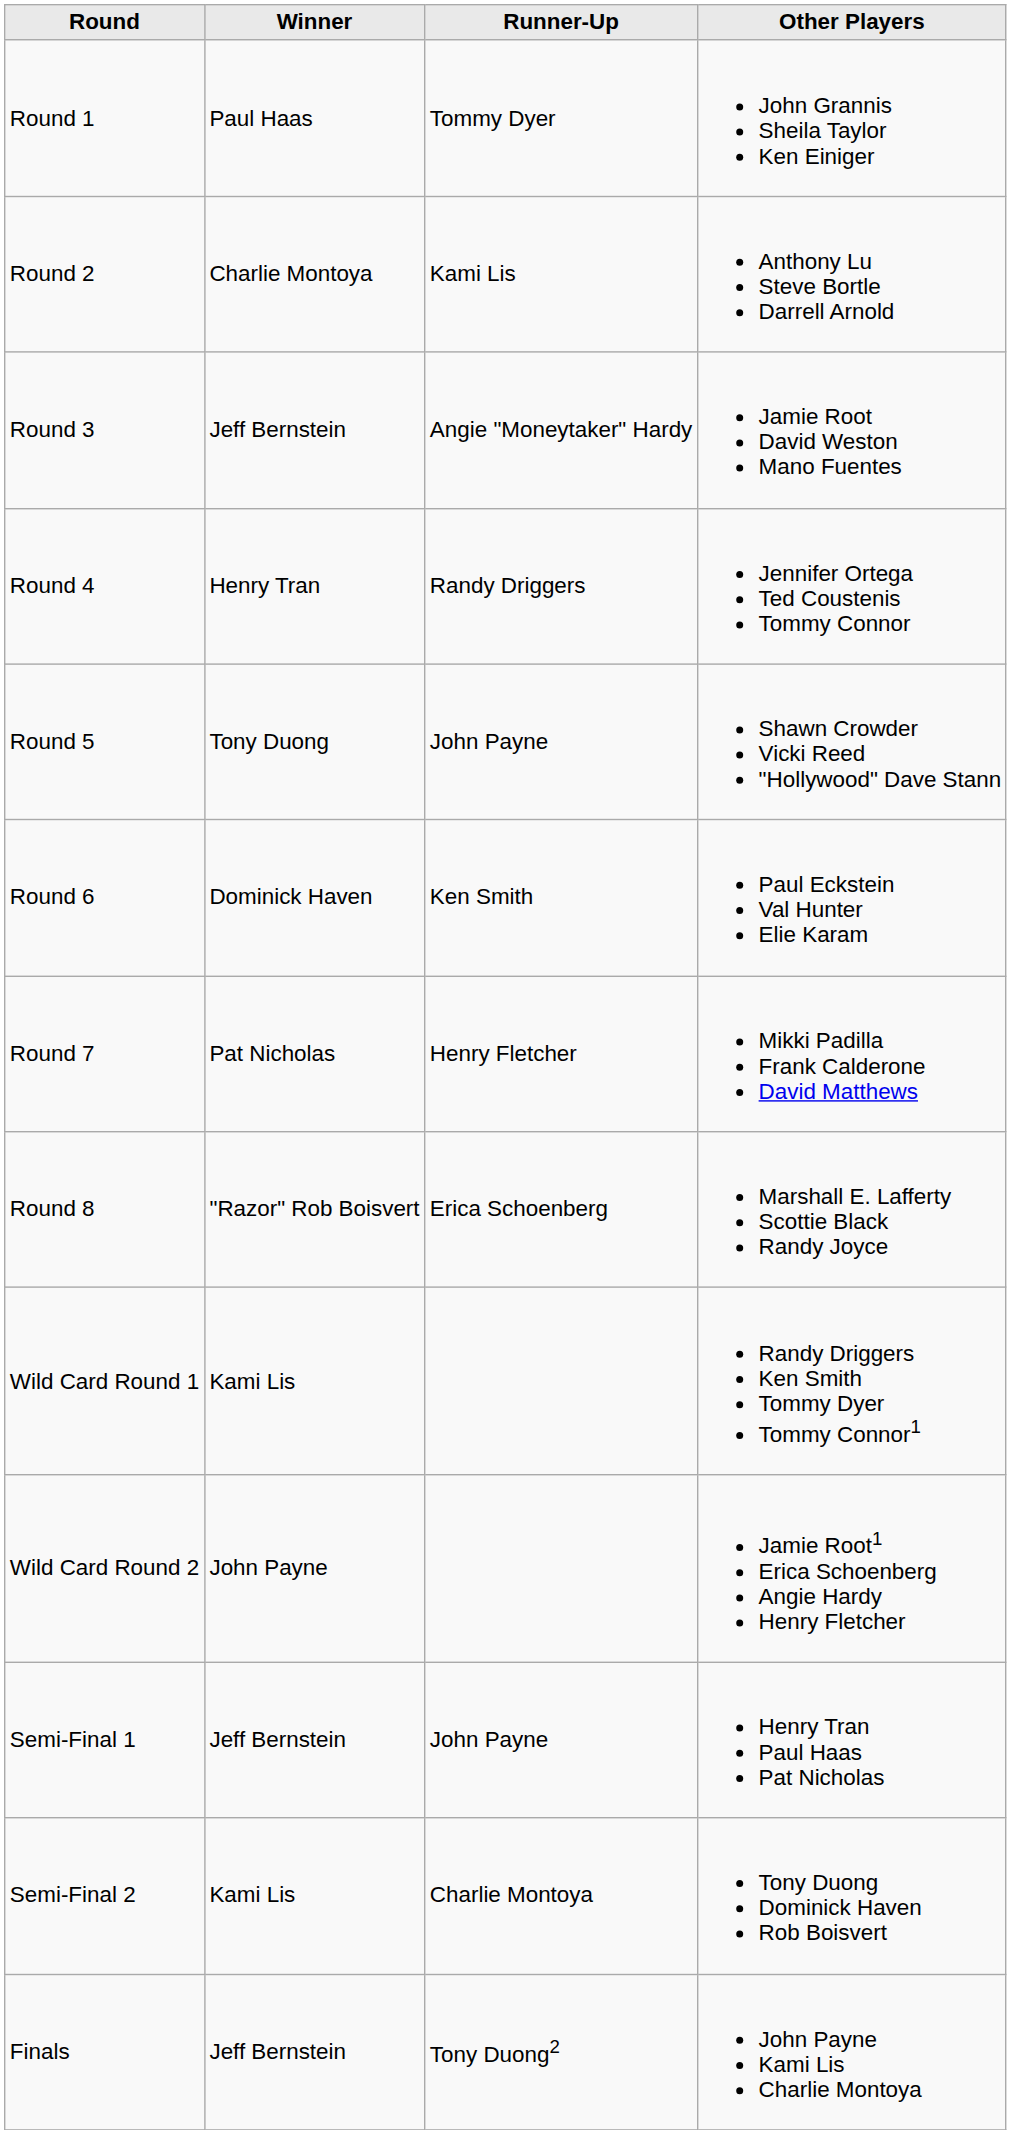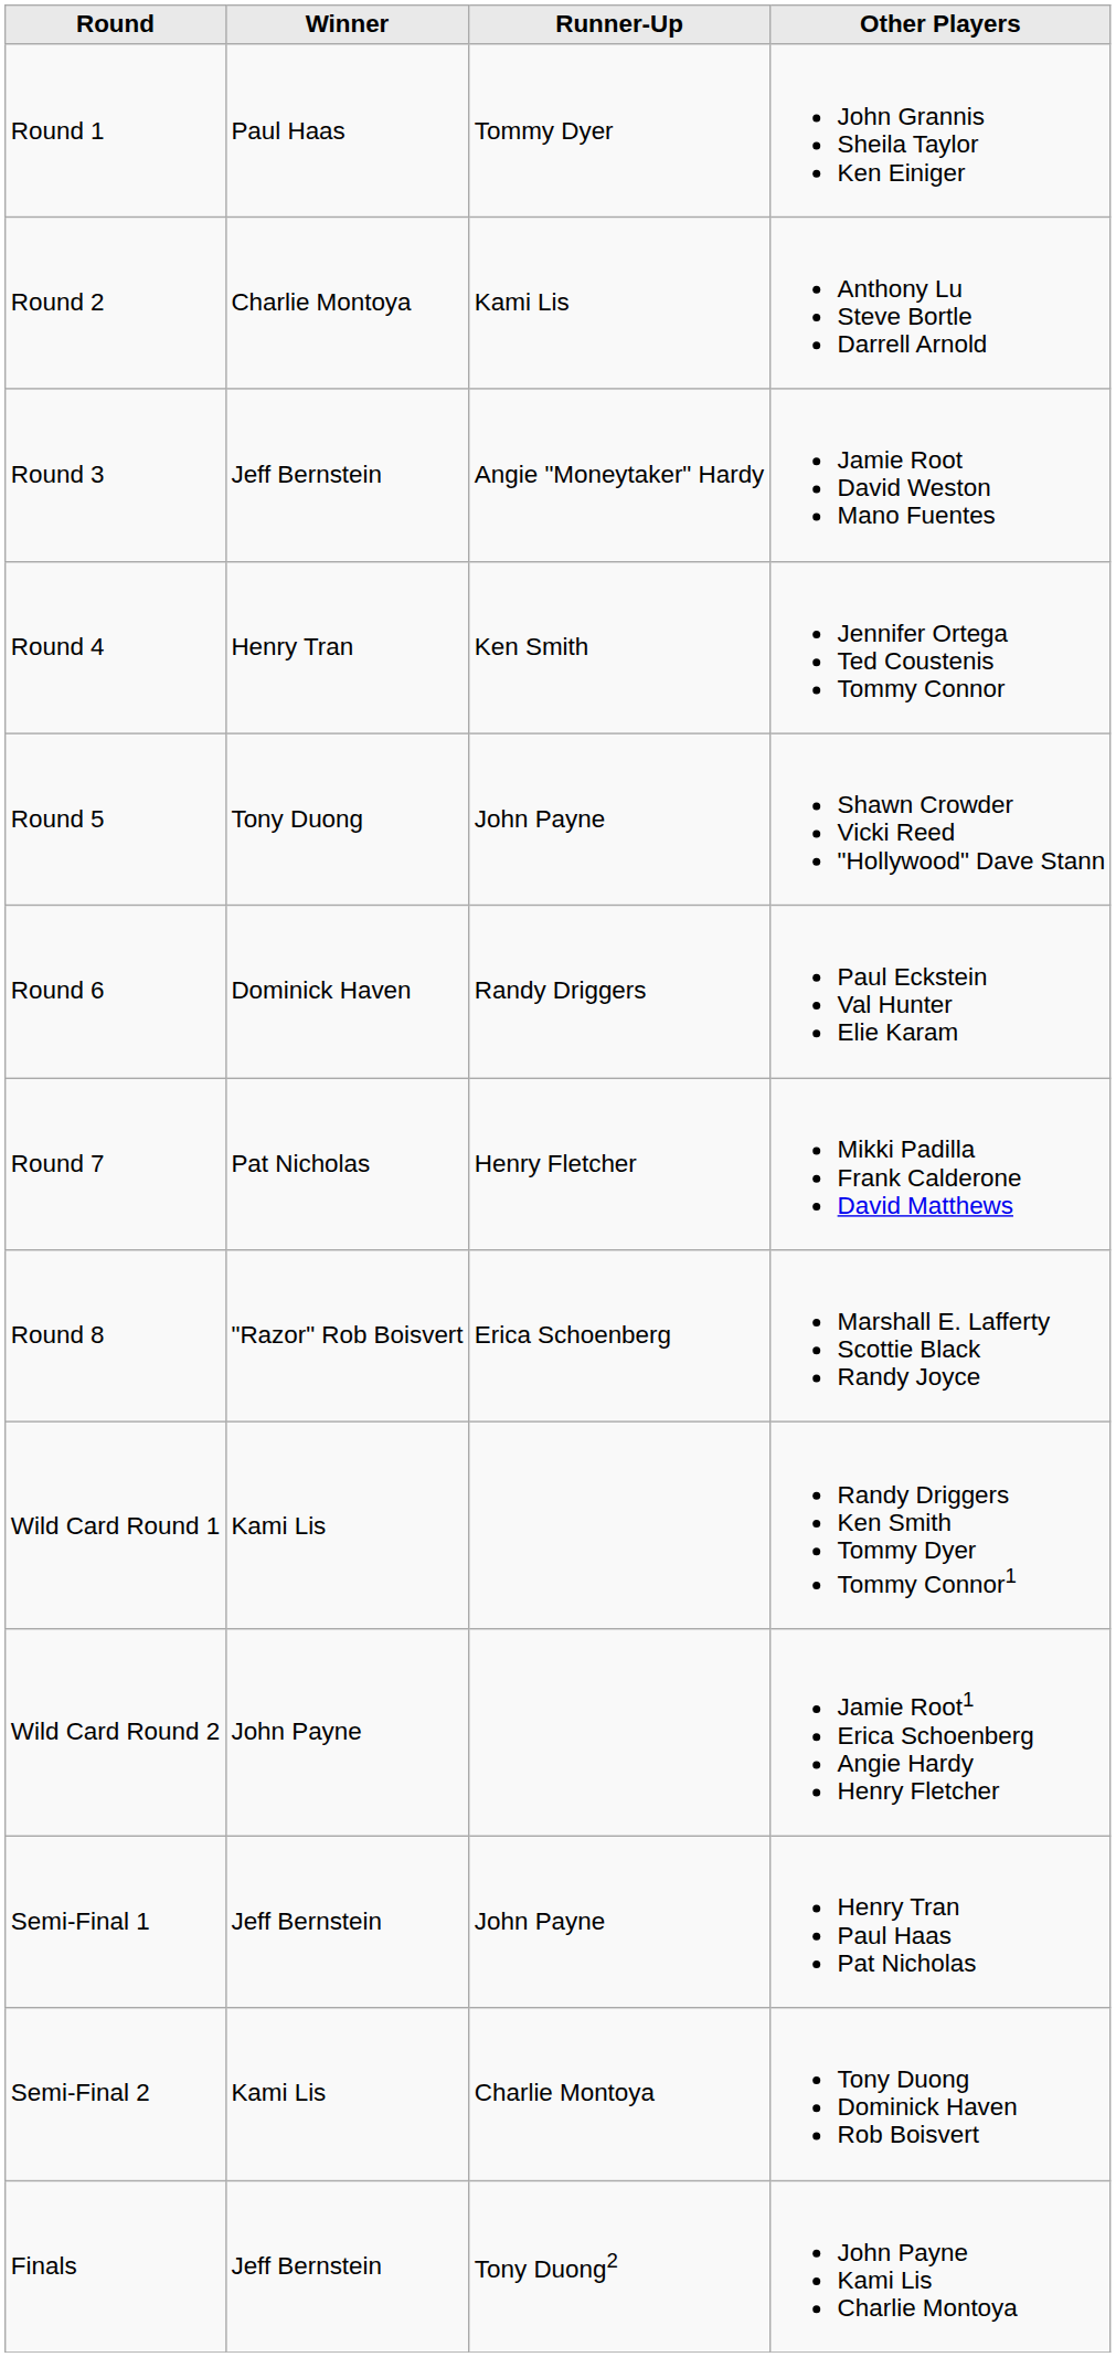 <table class="wikitable">
 <tr>
 <th style="background: #E9E9E9;">Round</th>
 <th style="background: #E9E9E9;">Winner</th>
 <th style="background: #E9E9E9;">Runner-Up</th>
 <th style="background: #E9E9E9;">Other Players</th>
 </tr>
 <tr>
 <td>Round 1</td>
 <td>Paul Haas</td>
 <td>Tommy Dyer</td>
 <td><br><ul><li>John Grannis</li><li>Sheila Taylor</li><li>Ken Einiger</li></ul></td>
 </tr>
 <tr>
 <td>Round 2</td>
 <td>Charlie Montoya</td>
 <td>Kami Lis</td>
 <td><br><ul><li>Anthony Lu</li><li>Steve Bortle</li><li>Darrell Arnold</li></ul></td>
 </tr>
 <tr>
 <td>Round 3</td>
 <td>Jeff Bernstein</td>
 <td>Angie "Moneytaker" Hardy</td>
 <td><br><ul><li>Jamie Root</li><li>David Weston</li><li>Mano Fuentes</li></ul></td>
 </tr>
 <tr>
 <td>Round 4</td>
 <td>Henry Tran</td>
-<td>Randy Driggers</td>
+<td>Ken Smith</td>
 <td><br><ul><li>Jennifer Ortega</li><li>Ted Coustenis</li><li>Tommy Connor</li></ul></td>
 </tr>
 <tr>
 <td>Round 5</td>
 <td>Tony Duong</td>
 <td>John Payne</td>
 <td><br><ul><li>Shawn Crowder</li><li>Vicki Reed</li><li>"Hollywood" Dave Stann</li></ul></td>
 </tr>
 <tr>
 <td>Round 6</td>
 <td>Dominick Haven</td>
-<td>Ken Smith</td>
+<td>Randy Driggers</td>
 <td><br><ul><li>Paul Eckstein</li><li>Val Hunter</li><li>Elie Karam</li></ul></td>
 </tr>
 <tr>
 <td>Round 7</td>
 <td>Pat Nicholas</td>
 <td>Henry Fletcher</td>
 <td><br><ul><li>Mikki Padilla</li><li>Frank Calderone</li><li><a href='#'>David Matthews</a></li></ul></td>
 </tr>
 <tr>
 <td>Round 8</td>
 <td>"Razor" Rob Boisvert</td>
 <td>Erica Schoenberg</td>
 <td><br><ul><li>Marshall E. Lafferty</li><li>Scottie Black</li><li>Randy Joyce</li></ul></td>
 </tr>
 <tr>
 <td>Wild Card Round 1</td>
 <td>Kami Lis</td>
 <td></td>
 <td><br><ul><li>Randy Driggers</li><li>Ken Smith</li><li>Tommy Dyer</li><li>Tommy Connor<span><sup>1</sup></span></li></ul></td>
 </tr>
 <tr>
 <td>Wild Card Round 2</td>
 <td>John Payne</td>
 <td></td>
 <td><br><ul><li>Jamie Root<span><sup>1</sup></span></li><li>Erica Schoenberg</li><li>Angie Hardy</li><li>Henry Fletcher</li></ul></td>
 </tr>
 <tr>
 <td>Semi-Final 1</td>
 <td>Jeff Bernstein</td>
 <td>John Payne</td>
 <td><br><ul><li>Henry Tran</li><li>Paul Haas</li><li>Pat Nicholas</li></ul></td>
 </tr>
 <tr>
 <td>Semi-Final 2</td>
 <td>Kami Lis</td>
 <td>Charlie Montoya</td>
 <td><br><ul><li>Tony Duong</li><li>Dominick Haven</li><li>Rob Boisvert</li></ul></td>
 </tr>
 <tr>
 <td>Finals</td>
 <td>Jeff Bernstein</td>
 <td>Tony Duong<span><sup>2</sup></span></td>
 <td><br><ul><li>John Payne</li><li>Kami Lis</li><li>Charlie Montoya</li></ul></td>
 </tr>
 </table>
